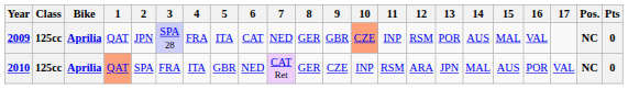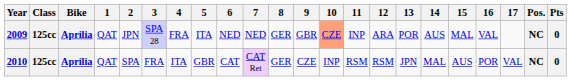 <table class="wikitable" style="text-align:center">
 <tr>
 <th>Year</th>
 <th>Class</th>
 <th>Bike</th>
 <th>1</th>
 <th>2</th>
 <th>3</th>
 <th>4</th>
 <th>5</th>
 <th>6</th>
 <th>7</th>
 <th>8</th>
 <th>9</th>
 <th>10</th>
 <th>11</th>
 <th>12</th>
 <th>13</th>
 <th>14</th>
 <th>15</th>
 <th>16</th>
 <th>17</th>
 <th>Pos.</th>
 <th>Pts</th>
 </tr>
 <tr>
 <th align="left"><a href='#'>2009</a></th>
 <th align="left">125cc</th>
 <th align="left"><a href='#'>Aprilia</a></th>
 <td><a href='#'>QAT</a></td>
 <td><a href='#'>JPN</a></td>
 <td style="background:#cfcfff;"><a href='#'>SPA</a><br><small>28</small></td>
 <td><a href='#'>FRA</a></td>
 <td><a href='#'>ITA</a></td>
-<td><a href='#'>CAT</a></td>
+<td><a href='#'>NED</a></td>
 <td><a href='#'>NED</a></td>
 <td><a href='#'>GER</a></td>
 <td><a href='#'>GBR</a></td>
 <td style="background: lightsalmon;"><a href='#'>CZE</a></td>
 <td><a href='#'>INP</a></td>
-<td><a href='#'>RSM</a></td>
+<td><a href='#'>ARA</a></td>
 <td><a href='#'>POR</a></td>
 <td><a href='#'>AUS</a></td>
 <td><a href='#'>MAL</a></td>
 <td><a href='#'>VAL</a></td>
 <td></td>
 <th>NC</th>
 <th>0</th>
 </tr>
 <tr>
 <th align="left"><a href='#'>2010</a></th>
 <th align="left">125cc</th>
 <th align="left"><a href='#'>Aprilia</a></th>
-<td style="background: lightsalmon;"><a href='#'>QAT</a></td>
+<td><a href='#'>QAT</a></td>
 <td><a href='#'>SPA</a></td>
 <td><a href='#'>FRA</a></td>
 <td><a href='#'>ITA</a></td>
 <td><a href='#'>GBR</a></td>
-<td><a href='#'>NED</a></td>
+<td><a href='#'>CAT</a></td>
 <td style="background:#EFCFFF;"><a href='#'>CAT</a><br><small>Ret</small></td>
 <td><a href='#'>GER</a></td>
 <td><a href='#'>CZE</a></td>
 <td><a href='#'>INP</a></td>
 <td><a href='#'>RSM</a></td>
-<td><a href='#'>ARA</a></td>
+<td><a href='#'>RSM</a></td>
 <td><a href='#'>JPN</a></td>
 <td><a href='#'>MAL</a></td>
 <td><a href='#'>AUS</a></td>
 <td><a href='#'>POR</a></td>
 <td><a href='#'>VAL</a></td>
 <th>NC</th>
 <th>0</th>
 </tr>
 </table>
